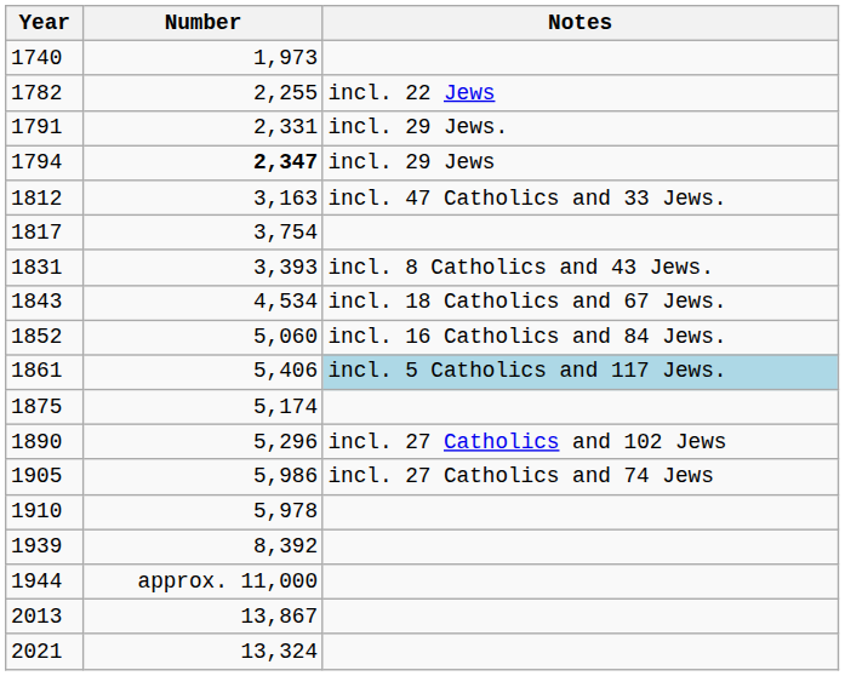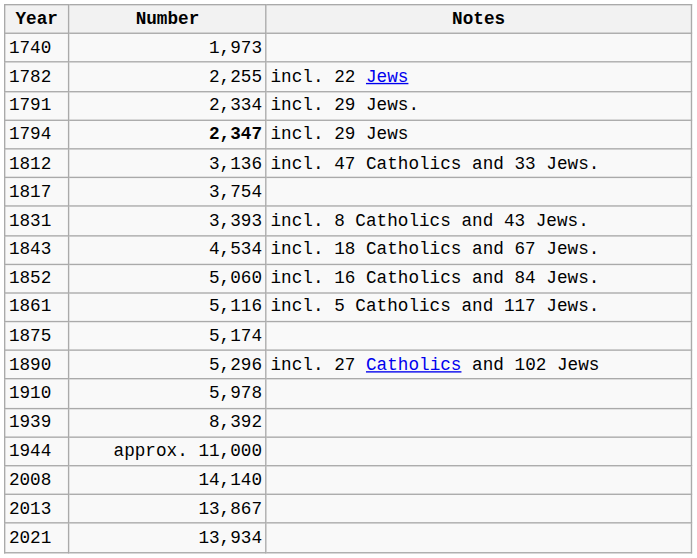 <table class="wikitable" width="40%">
 <tr>
 <th>Year</th>
 <th>Number</th>
 <th>Notes</th>
 </tr>
 <tr>
 <td>1740</td>
 <td align="right">1,973</td>
 <td></td>
 </tr>
 <tr>
 <td>1782</td>
 <td align="right">2,255</td>
 <td>incl. 22 <a href='#'>Jews</a></td>
 </tr>
 <tr>
 <td>1791</td>
-<td align="right">2,331</td>
+<td align="right">2,334</td>
 <td>incl. 29 Jews.</td>
 </tr>
 <tr>
 <td>1794</td>
 <td align="right"><strong>2,347</strong></td>
 <td>incl. 29 Jews</td>
 </tr>
 <tr>
 <td>1812</td>
-<td align="right">3,163</td>
+<td align="right">3,136</td>
 <td>incl. 47 Catholics and 33 Jews.</td>
 </tr>
 <tr>
 <td>1817</td>
 <td align="right">3,754</td>
 <td></td>
 </tr>
 <tr>
 <td>1831</td>
 <td align="right">3,393</td>
 <td>incl. 8 Catholics and 43 Jews.</td>
 </tr>
 <tr>
 <td>1843</td>
 <td align="right">4,534</td>
 <td>incl. 18 Catholics and 67 Jews.</td>
 </tr>
 <tr>
 <td>1852</td>
 <td align="right">5,060</td>
 <td>incl. 16 Catholics and 84 Jews.</td>
 </tr>
 <tr>
 <td>1861</td>
-<td align="right">5,406</td>
-<td style="background: lightblue;">incl. 5 Catholics and 117 Jews.</td>
+<td align="right">5,116</td>
+<td>incl. 5 Catholics and 117 Jews.</td>
 </tr>
 <tr>
 <td>1875</td>
 <td align="right">5,174</td>
 <td></td>
 </tr>
 <tr>
 <td>1890</td>
 <td align="right">5,296</td>
 <td>incl. 27 <a href='#'>Catholics</a> and 102 Jews</td>
-</tr>
-<tr>
-<td>1905</td>
-<td align="right">5,986</td>
-<td>incl. 27 Catholics and 74 Jews</td>
 </tr>
 <tr>
 <td>1910</td>
 <td align="right">5,978</td>
 <td></td>
 </tr>
 <tr>
 <td>1939</td>
 <td align="right">8,392</td>
 <td></td>
 </tr>
 <tr>
 <td>1944</td>
 <td align="right">approx. 11,000</td>
 <td></td>
 </tr>
 <tr>
+<td>2008</td>
+<td align="right">14,140</td>
+<td></td>
+</tr>
+<tr>
 <td>2013</td>
 <td align="right">13,867</td>
 <td></td>
 </tr>
 <tr>
 <td>2021</td>
-<td align="right">13,324</td>
+<td align="right">13,934</td>
 <td></td>
 </tr>
 </table>
